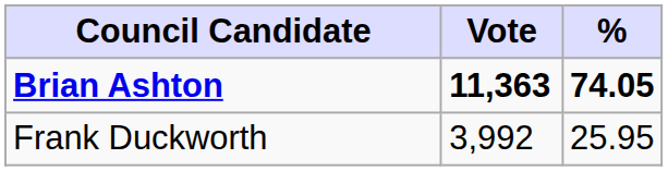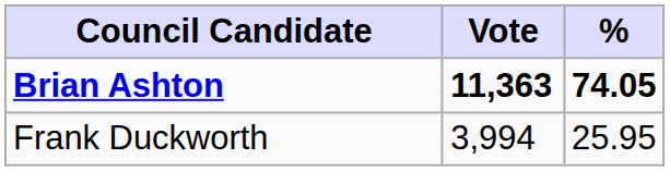 <table class="wikitable sortable">
 <tr>
 <th style="background:#ddf; width:200px;">Council Candidate</th>
 <th style="background:#ddf; width:50px;">Vote</th>
 <th style="background:#ddf; width:30px;">%</th>
 </tr>
 <tr>
 <td><strong><a href='#'>Brian Ashton</a></strong></td>
 <td><strong>11,363</strong></td>
 <td><strong>74.05</strong></td>
 </tr>
 <tr>
 <td>Frank Duckworth</td>
-<td>3,992</td>
+<td>3,994</td>
 <td>25.95</td>
 </tr>
 </table>
